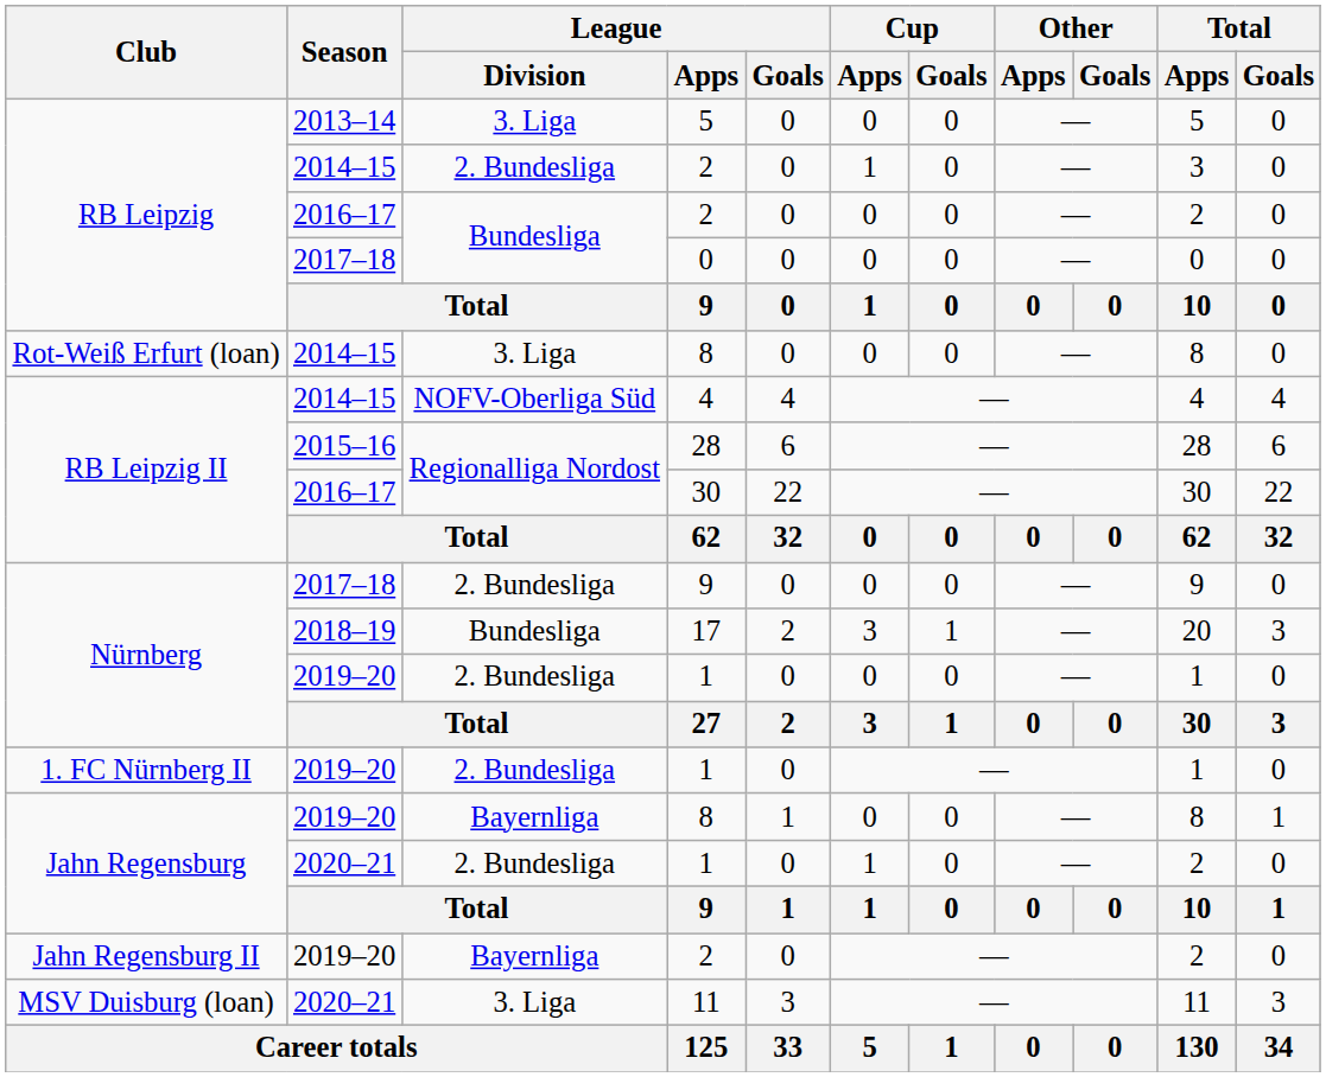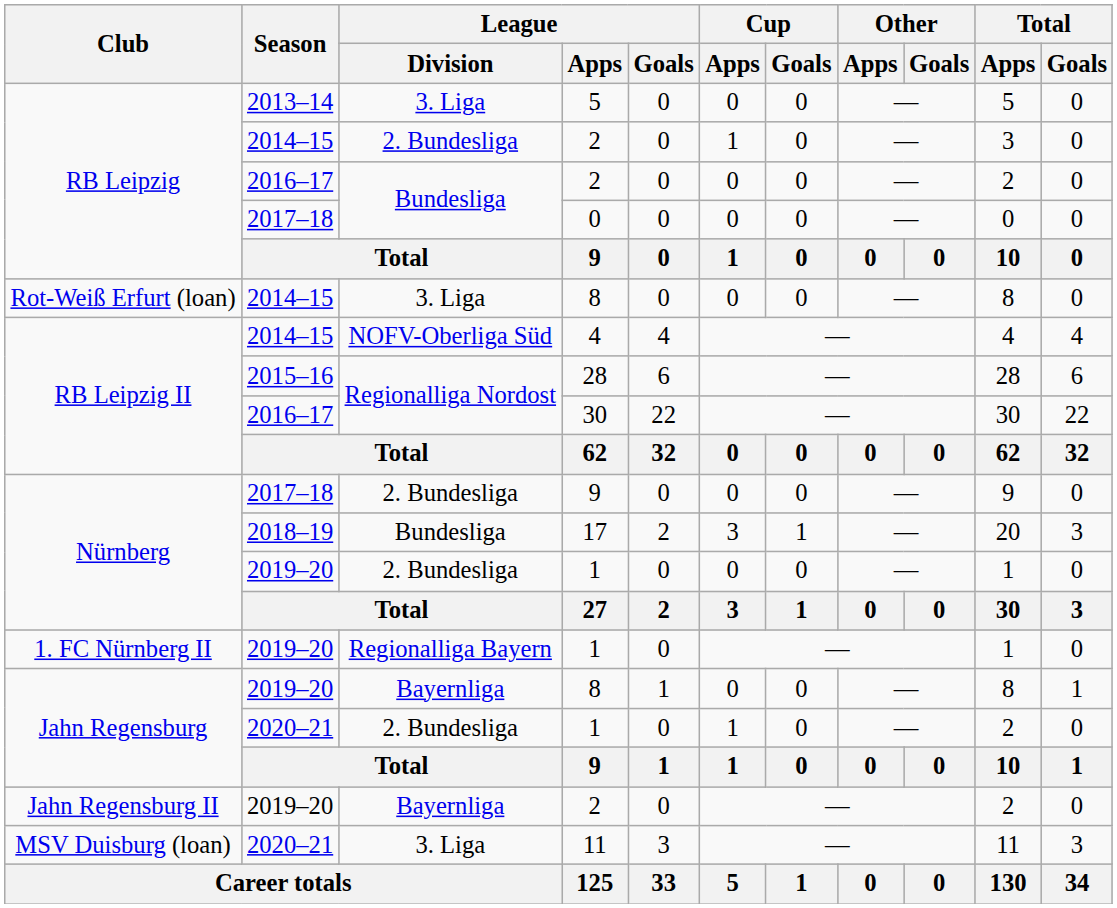 <table class="wikitable" style="text-align: center">
 <tr>
 <th rowspan="2">Club</th>
 <th rowspan="2">Season</th>
 <th colspan="3">League</th>
 <th colspan="2">Cup</th>
 <th colspan="2">Other</th>
 <th colspan="2">Total</th>
 </tr>
 <tr>
 <th>Division</th>
 <th>Apps</th>
 <th>Goals</th>
 <th>Apps</th>
 <th>Goals</th>
 <th>Apps</th>
 <th>Goals</th>
 <th>Apps</th>
 <th>Goals</th>
 </tr>
 <tr>
 <td rowspan="5"><a href='#'>RB Leipzig</a></td>
 <td><a href='#'>2013–14</a></td>
 <td><a href='#'>3. Liga</a></td>
 <td>5</td>
 <td>0</td>
 <td>0</td>
 <td>0</td>
 <td colspan="2">—</td>
 <td>5</td>
 <td>0</td>
 </tr>
 <tr>
 <td><a href='#'>2014–15</a></td>
 <td><a href='#'>2. Bundesliga</a></td>
 <td>2</td>
 <td>0</td>
 <td>1</td>
 <td>0</td>
 <td colspan="2">—</td>
 <td>3</td>
 <td>0</td>
 </tr>
 <tr>
 <td><a href='#'>2016–17</a></td>
 <td rowspan="2"><a href='#'>Bundesliga</a></td>
 <td>2</td>
 <td>0</td>
 <td>0</td>
 <td>0</td>
 <td colspan="2">—</td>
 <td>2</td>
 <td>0</td>
 </tr>
 <tr>
 <td><a href='#'>2017–18</a></td>
 <td>0</td>
 <td>0</td>
 <td>0</td>
 <td>0</td>
 <td colspan="2">—</td>
 <td>0</td>
 <td>0</td>
 </tr>
 <tr>
 <th colspan="2">Total</th>
 <th>9</th>
 <th>0</th>
 <th>1</th>
 <th>0</th>
 <th>0</th>
 <th>0</th>
 <th>10</th>
 <th>0</th>
 </tr>
 <tr>
 <td><a href='#'>Rot-Weiß Erfurt</a> (loan)</td>
 <td><a href='#'>2014–15</a></td>
 <td>3. Liga</td>
 <td>8</td>
 <td>0</td>
 <td>0</td>
 <td>0</td>
 <td colspan="2">—</td>
 <td>8</td>
 <td>0</td>
 </tr>
 <tr>
 <td rowspan="4"><a href='#'>RB Leipzig II</a></td>
 <td><a href='#'>2014–15</a></td>
 <td><a href='#'>NOFV-Oberliga Süd</a></td>
 <td>4</td>
 <td>4</td>
 <td colspan="4">—</td>
 <td>4</td>
 <td>4</td>
 </tr>
 <tr>
 <td><a href='#'>2015–16</a></td>
 <td rowspan="2"><a href='#'>Regionalliga Nordost</a></td>
 <td>28</td>
 <td>6</td>
 <td colspan="4">—</td>
 <td>28</td>
 <td>6</td>
 </tr>
 <tr>
 <td><a href='#'>2016–17</a></td>
 <td>30</td>
 <td>22</td>
 <td colspan="4">—</td>
 <td>30</td>
 <td>22</td>
 </tr>
 <tr>
 <th colspan="2">Total</th>
 <th>62</th>
 <th>32</th>
 <th>0</th>
 <th>0</th>
 <th>0</th>
 <th>0</th>
 <th>62</th>
 <th>32</th>
 </tr>
 <tr>
 <td rowspan="4"><a href='#'>Nürnberg</a></td>
 <td><a href='#'>2017–18</a></td>
 <td>2. Bundesliga</td>
 <td>9</td>
 <td>0</td>
 <td>0</td>
 <td>0</td>
 <td colspan="2">—</td>
 <td>9</td>
 <td>0</td>
 </tr>
 <tr>
 <td><a href='#'>2018–19</a></td>
 <td>Bundesliga</td>
 <td>17</td>
 <td>2</td>
 <td>3</td>
 <td>1</td>
 <td colspan="2">—</td>
 <td>20</td>
 <td>3</td>
 </tr>
 <tr>
 <td><a href='#'>2019–20</a></td>
 <td>2. Bundesliga</td>
 <td>1</td>
 <td>0</td>
 <td>0</td>
 <td>0</td>
 <td colspan="2">—</td>
 <td>1</td>
 <td>0</td>
 </tr>
 <tr>
 <th colspan="2">Total</th>
 <th>27</th>
 <th>2</th>
 <th>3</th>
 <th>1</th>
 <th>0</th>
 <th>0</th>
 <th>30</th>
 <th>3</th>
 </tr>
 <tr>
 <td><a href='#'>1. FC Nürnberg II</a></td>
 <td><a href='#'>2019–20</a></td>
-<td><a href='#'>2. Bundesliga</a></td>
+<td><a href='#'>Regionalliga Bayern</a></td>
 <td>1</td>
 <td>0</td>
 <td colspan="4">—</td>
 <td>1</td>
 <td>0</td>
 </tr>
 <tr>
 <td rowspan="3"><a href='#'>Jahn Regensburg</a></td>
 <td><a href='#'>2019–20</a></td>
 <td><a href='#'>Bayernliga</a></td>
 <td>8</td>
 <td>1</td>
 <td>0</td>
 <td>0</td>
 <td colspan="2">—</td>
 <td>8</td>
 <td>1</td>
 </tr>
 <tr>
 <td><a href='#'>2020–21</a></td>
 <td>2. Bundesliga</td>
 <td>1</td>
 <td>0</td>
 <td>1</td>
 <td>0</td>
 <td colspan="2">—</td>
 <td>2</td>
 <td>0</td>
 </tr>
 <tr>
 <th colspan="2">Total</th>
 <th>9</th>
 <th>1</th>
 <th>1</th>
 <th>0</th>
 <th>0</th>
 <th>0</th>
 <th>10</th>
 <th>1</th>
 </tr>
 <tr>
 <td><a href='#'>Jahn Regensburg II</a></td>
 <td>2019–20</td>
 <td><a href='#'>Bayernliga</a></td>
 <td>2</td>
 <td>0</td>
 <td colspan="4">—</td>
 <td>2</td>
 <td>0</td>
 </tr>
 <tr>
 <td><a href='#'>MSV Duisburg</a> (loan)</td>
 <td><a href='#'>2020–21</a></td>
 <td>3. Liga</td>
 <td>11</td>
 <td>3</td>
 <td colspan="4">—</td>
 <td>11</td>
 <td>3</td>
 </tr>
 <tr>
 <th colspan="3">Career totals</th>
 <th>125</th>
 <th>33</th>
 <th>5</th>
 <th>1</th>
 <th>0</th>
 <th>0</th>
 <th>130</th>
 <th>34</th>
 </tr>
 </table>
